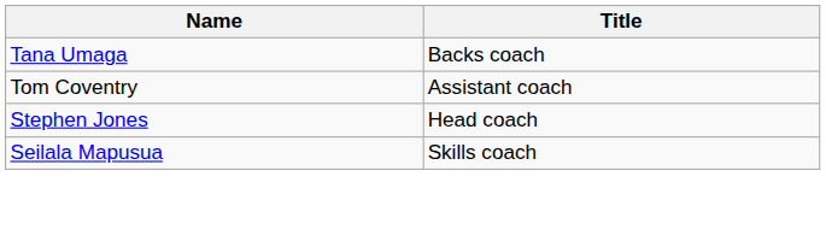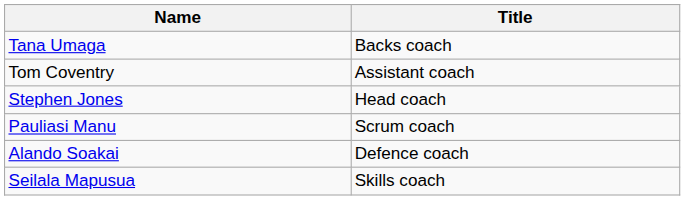 <table class="wikitable" style="text-align:left; width:50%; border:gray solid 1px;">
 <tr>
 <th>Name</th>
 <th>Title</th>
 </tr>
 <tr>
 <td> <a href='#'>Tana Umaga</a></td>
 <td>Backs coach</td>
 </tr>
 <tr>
 <td> Tom Coventry</td>
 <td>Assistant coach</td>
 </tr>
 <tr>
 <td> <a href='#'>Stephen Jones</a></td>
 <td>Head coach</td>
 </tr>
 <tr>
+<td> <a href='#'>Pauliasi Manu</a></td>
+<td>Scrum coach</td>
+</tr>
+<tr>
+<td> <a href='#'>Alando Soakai</a></td>
+<td>Defence coach</td>
+</tr>
+<tr>
 <td> <a href='#'>Seilala Mapusua</a></td>
 <td>Skills coach</td>
 </tr>
 </table>
